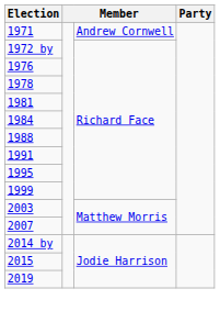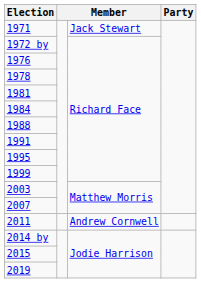 <table class="wikitable" style='border-style: none none none none;'>
 <tr>
 <th>Election</th>
 <th colspan="2">Member</th>
 <th>Party</th>
 </tr>
 <tr style="background: #f9f9f9">
 <td><a href='#'>1971</a></td>
 <td rowspan=12 > </td>
-<td><a href='#'>Andrew Cornwell</a></td>
+<td><a href='#'>Jack Stewart</a></td>
 <td rowspan=12></td>
 </tr>
 <tr style="background: #f9f9f9">
 <td><a href='#'>1972 by</a></td>
 <td rowspan=9><a href='#'>Richard Face</a></td>
 </tr>
 <tr style="background: #f9f9f9">
 <td><a href='#'>1976</a></td>
 </tr>
 <tr style="background: #f9f9f9">
 <td><a href='#'>1978</a></td>
 </tr>
 <tr style="background: #f9f9f9">
 <td><a href='#'>1981</a></td>
 </tr>
 <tr style="background: #f9f9f9">
 <td><a href='#'>1984</a></td>
 </tr>
 <tr style="background: #f9f9f9">
 <td><a href='#'>1988</a></td>
 </tr>
 <tr style="background: #f9f9f9">
 <td><a href='#'>1991</a></td>
 </tr>
 <tr style="background: #f9f9f9">
 <td><a href='#'>1995</a></td>
 </tr>
 <tr style="background: #f9f9f9">
 <td><a href='#'>1999</a></td>
 </tr>
 <tr style="background: #f9f9f9">
 <td><a href='#'>2003</a></td>
 <td rowspan=2><a href='#'>Matthew Morris</a></td>
 </tr>
 <tr style="background: #f9f9f9">
 <td><a href='#'>2007</a></td>
 </tr>
 <tr style="background: #f9f9f9">
+<td><a href='#'>2011</a></td>
+<td> </td>
+<td><a href='#'>Andrew Cornwell</a></td>
+<td></td>
+</tr>
+<tr style="background: #f9f9f9">
 <td><a href='#'>2014 by</a></td>
 <td rowspan=3 > </td>
 <td rowspan=3><a href='#'>Jodie Harrison</a></td>
 <td rowspan=3></td>
 </tr>
 <tr style="background: #f9f9f9">
 <td><a href='#'>2015</a></td>
 </tr>
 <tr style="background: #f9f9f9">
 <td><a href='#'>2019</a></td>
 </tr>
 </table>
